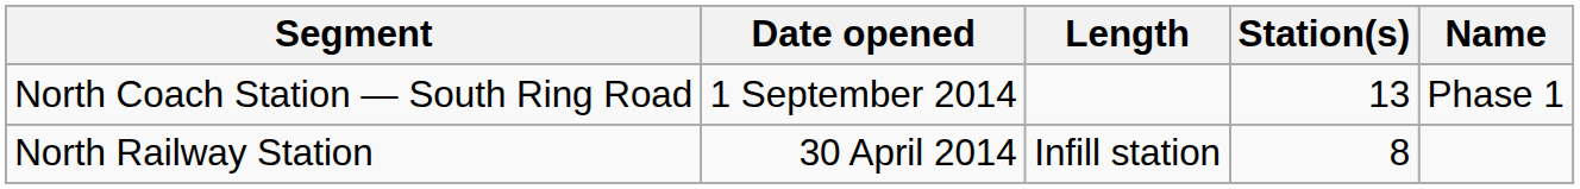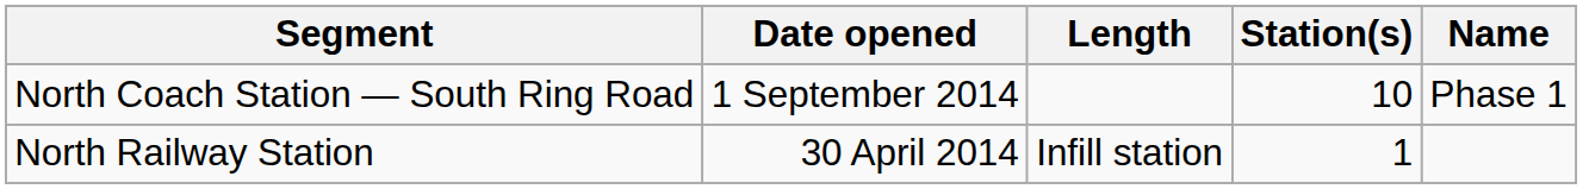 <table class="wikitable" style="border-collapse: collapse; text-align: right;">
 <tr>
 <th>Segment</th>
 <th>Date opened</th>
 <th>Length</th>
 <th>Station(s)</th>
 <th>Name</th>
 </tr>
 <tr>
 <td style="text-align: left;">North Coach Station — South Ring Road</td>
 <td>1 September 2014</td>
 <td></td>
-<td>13</td>
+<td>10</td>
 <td style="text-align: left;">Phase 1</td>
 </tr>
 <tr>
 <td style="text-align: left;">North Railway Station</td>
 <td>30 April 2014</td>
 <td>Infill station</td>
-<td>8</td>
+<td>1</td>
 <td style="text-align: left;"></td>
 </tr>
 </table>
